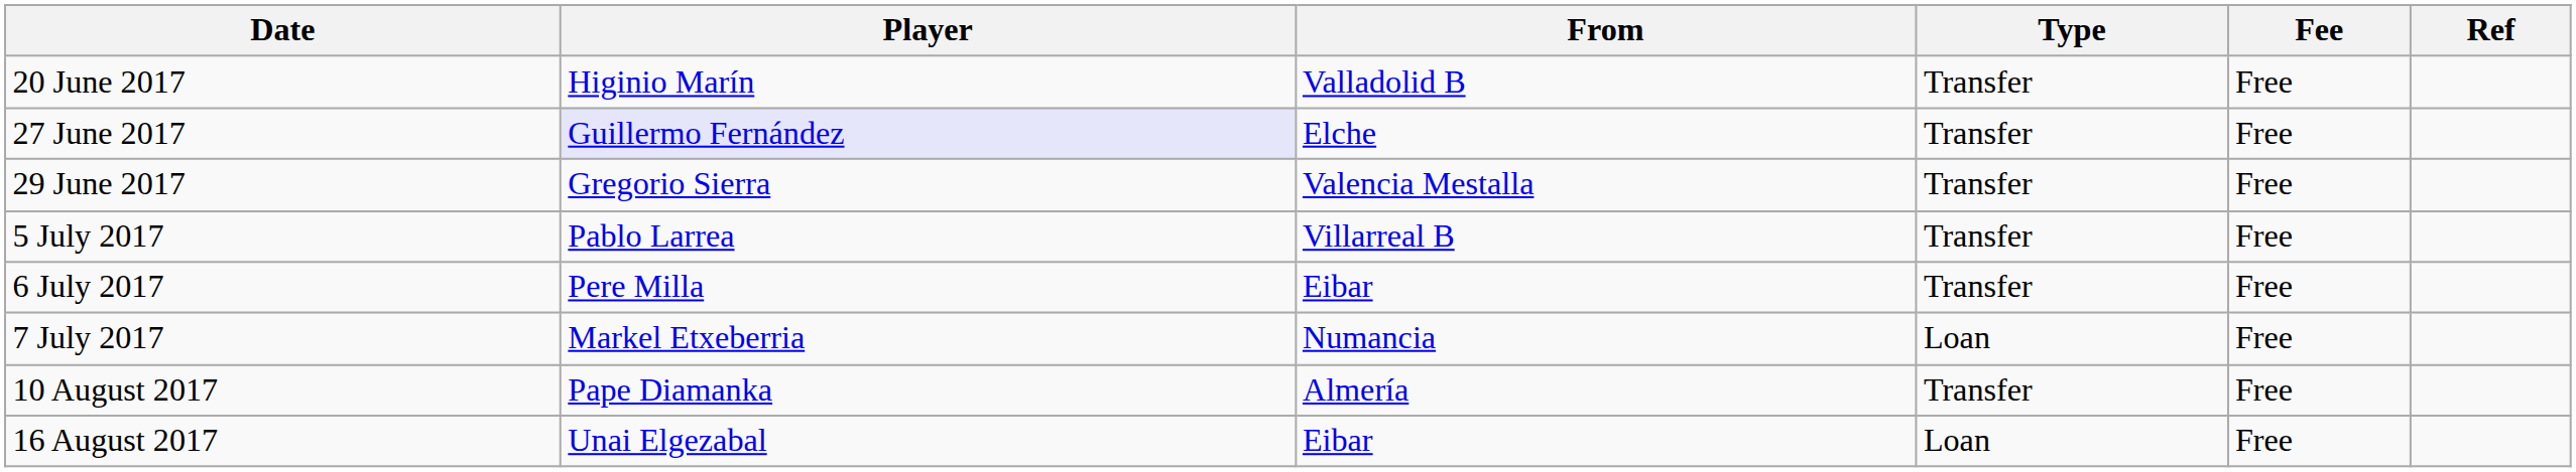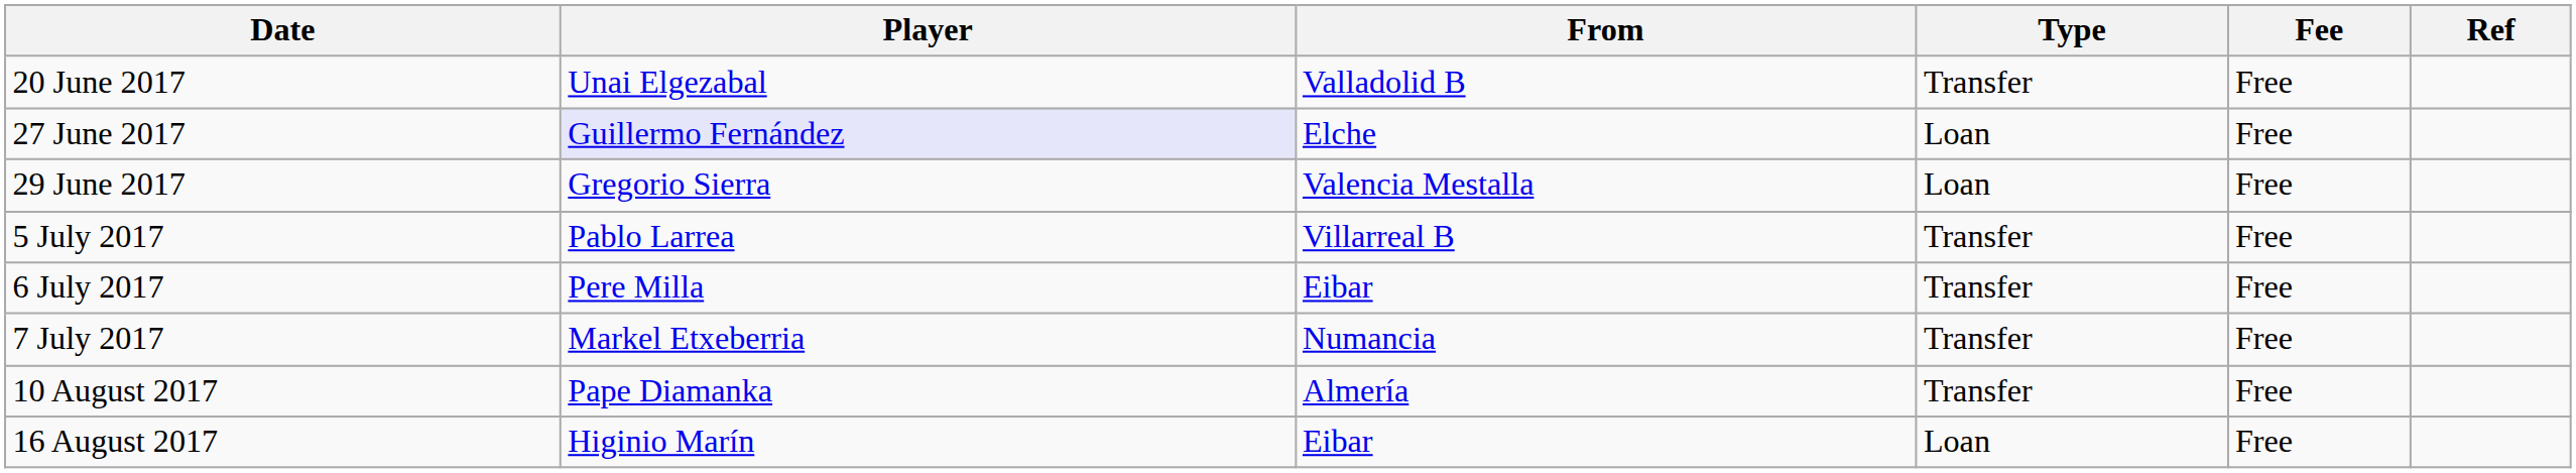 <table class="wikitable" style="width:80%;">
 <tr>
 <th>Date</th>
 <th>Player</th>
 <th>From</th>
 <th>Type</th>
 <th>Fee</th>
 <th>Ref</th>
 </tr>
 <tr>
 <td>20 June 2017</td>
-<td> <a href='#'>Higinio Marín</a></td>
+<td> <a href='#'>Unai Elgezabal</a></td>
 <td> <a href='#'>Valladolid B</a></td>
 <td>Transfer</td>
 <td>Free</td>
 <td></td>
 </tr>
 <tr>
 <td>27 June 2017</td>
 <td style="background: lavender;"> <a href='#'>Guillermo Fernández</a></td>
 <td> <a href='#'>Elche</a></td>
-<td>Transfer</td>
+<td>Loan</td>
 <td>Free</td>
 <td></td>
 </tr>
 <tr>
 <td>29 June 2017</td>
 <td> <a href='#'>Gregorio Sierra</a></td>
 <td> <a href='#'>Valencia Mestalla</a></td>
-<td>Transfer</td>
+<td>Loan</td>
 <td>Free</td>
 <td></td>
 </tr>
 <tr>
 <td>5 July 2017</td>
 <td> <a href='#'>Pablo Larrea</a></td>
 <td> <a href='#'>Villarreal B</a></td>
 <td>Transfer</td>
 <td>Free</td>
 <td></td>
 </tr>
 <tr>
 <td>6 July 2017</td>
 <td> <a href='#'>Pere Milla</a></td>
 <td> <a href='#'>Eibar</a></td>
 <td>Transfer</td>
 <td>Free</td>
 <td></td>
 </tr>
 <tr>
 <td>7 July 2017</td>
 <td> <a href='#'>Markel Etxeberria</a></td>
 <td> <a href='#'>Numancia</a></td>
-<td>Loan</td>
+<td>Transfer</td>
 <td>Free</td>
 <td></td>
 </tr>
 <tr>
 <td>10 August 2017</td>
 <td> <a href='#'>Pape Diamanka</a></td>
 <td> <a href='#'>Almería</a></td>
 <td>Transfer</td>
 <td>Free</td>
 <td></td>
 </tr>
 <tr>
 <td>16 August 2017</td>
-<td> <a href='#'>Unai Elgezabal</a></td>
+<td> <a href='#'>Higinio Marín</a></td>
 <td> <a href='#'>Eibar</a></td>
 <td>Loan</td>
 <td>Free</td>
 <td></td>
 </tr>
 </table>
